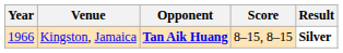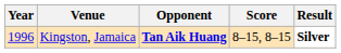 <table class="sortable wikitable" style="font-size: 90%;">
 <tr>
 <th>Year</th>
 <th>Venue</th>
 <th>Opponent</th>
 <th>Score</th>
 <th>Result</th>
 </tr>
 <tr style="background:#FFE4B5">
-<td align="center"><a href='#'>1966</a></td>
+<td align="center"><a href='#'>1996</a></td>
 <td><a href='#'>Kingston</a>, <a href='#'>Jamaica</a></td>
 <td align="left"><strong> <a href='#'>Tan Aik Huang</a></strong></td>
 <td align="left">8–15, 8–15</td>
 <td style="text-align:left; background:white"> <strong>Silver</strong></td>
 </tr>
 </table>
